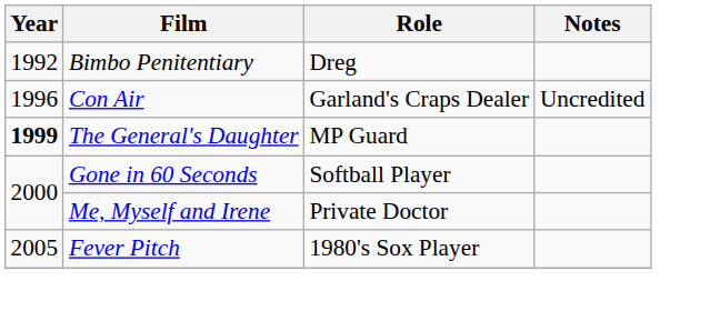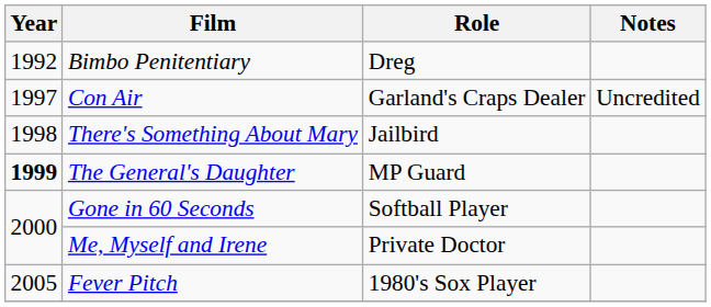 <table class="wikitable">
 <tr>
 <th>Year</th>
 <th>Film</th>
 <th>Role</th>
 <th>Notes</th>
 </tr>
 <tr>
 <td>1992</td>
 <td><em>Bimbo Penitentiary</em></td>
 <td>Dreg</td>
 <td></td>
 </tr>
 <tr>
-<td>1996</td>
+<td>1997</td>
 <td><em><a href='#'>Con Air</a></em></td>
 <td>Garland's Craps Dealer</td>
 <td>Uncredited</td>
+</tr>
+<tr>
+<td>1998</td>
+<td><em><a href='#'>There's Something About Mary</a></em></td>
+<td>Jailbird</td>
+<td></td>
 </tr>
 <tr>
 <td><strong>1999</strong></td>
 <td><em><a href='#'>The General's Daughter</a></em></td>
 <td>MP Guard</td>
 <td></td>
 </tr>
 <tr>
 <td rowspan="2">2000</td>
 <td><em><a href='#'>Gone in 60 Seconds</a></em></td>
 <td>Softball Player</td>
 <td></td>
 </tr>
 <tr>
 <td><em><a href='#'>Me, Myself and Irene</a></em></td>
 <td>Private Doctor</td>
 <td></td>
 </tr>
 <tr>
 <td>2005</td>
 <td><em><a href='#'>Fever Pitch</a></em></td>
 <td>1980's Sox Player</td>
 <td></td>
 </tr>
 <tr>
 </tr>
 </table>
